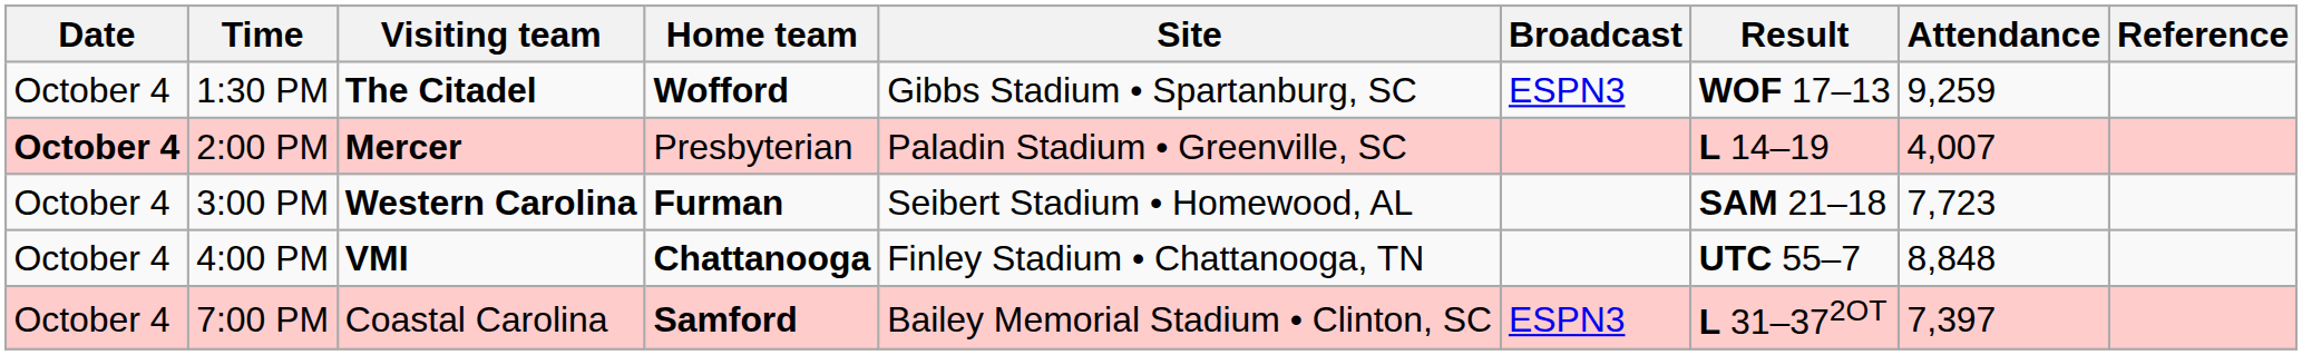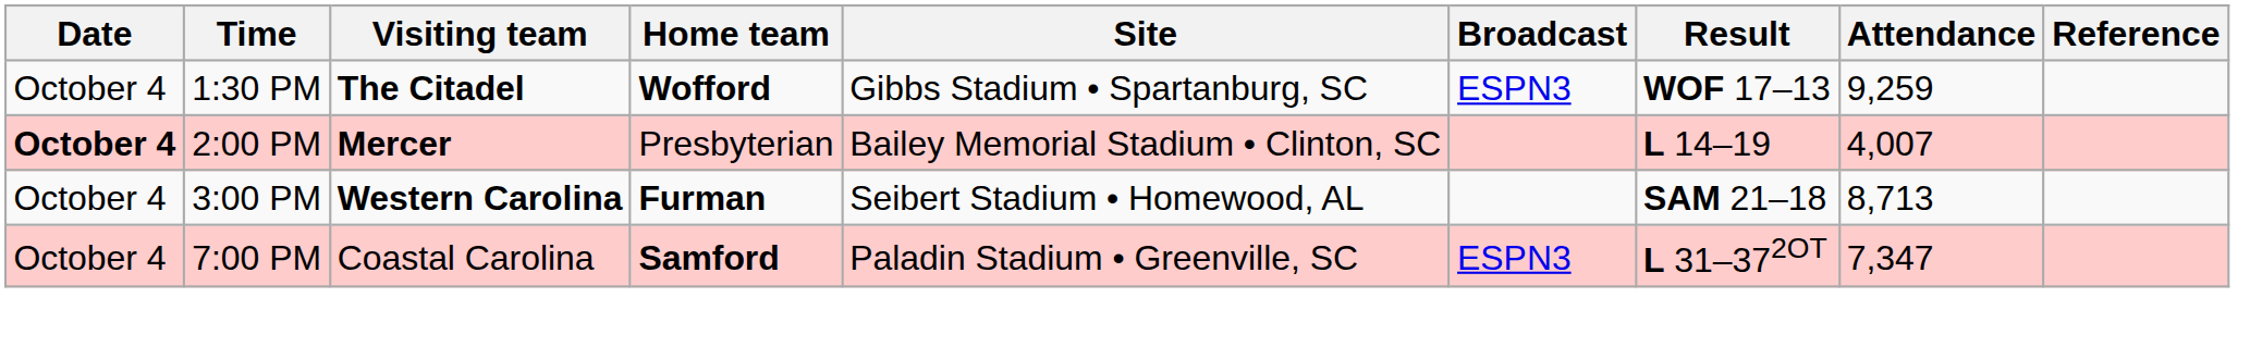 <table class="wikitable" style="font-size:95%;">
 <tr>
 <th>Date</th>
 <th>Time</th>
 <th>Visiting team</th>
 <th>Home team</th>
 <th>Site</th>
 <th>Broadcast</th>
 <th>Result</th>
 <th>Attendance</th>
 <th class="unsortable">Reference</th>
 </tr>
 <tr bgcolor=>
 <td>October 4</td>
 <td>1:30 PM</td>
 <td><strong>The Citadel</strong></td>
 <td><strong>Wofford</strong></td>
 <td>Gibbs Stadium • Spartanburg, SC</td>
 <td><a href='#'>ESPN3</a></td>
 <td><strong>WOF</strong> 17–13</td>
 <td>9,259</td>
 <td></td>
 </tr>
 <tr bgcolor=ffcccc>
 <td><strong>October 4</strong></td>
 <td>2:00 PM</td>
 <td><strong>Mercer</strong></td>
 <td>Presbyterian</td>
-<td>Paladin Stadium • Greenville, SC</td>
+<td>Bailey Memorial Stadium • Clinton, SC</td>
 <td></td>
 <td><strong>L</strong> 14–19</td>
 <td>4,007</td>
 <td></td>
 </tr>
 <tr bgcolor=>
 <td>October 4</td>
 <td>3:00 PM</td>
 <td><strong>Western Carolina</strong></td>
 <td><strong>Furman</strong></td>
 <td>Seibert Stadium • Homewood, AL</td>
 <td></td>
 <td><strong>SAM</strong> 21–18</td>
-<td>7,723</td>
-<td></td>
-</tr>
-<tr bgcolor=>
-<td>October 4</td>
-<td>4:00 PM</td>
-<td><strong>VMI</strong></td>
-<td><strong>Chattanooga</strong></td>
-<td>Finley Stadium • Chattanooga, TN</td>
-<td></td>
-<td><strong>UTC</strong> 55–7</td>
-<td>8,848</td>
+<td>8,713</td>
 <td></td>
 </tr>
 <tr bgcolor=ffcccc>
 <td>October 4</td>
 <td>7:00 PM</td>
 <td>Coastal Carolina</td>
 <td><strong>Samford</strong></td>
-<td>Bailey Memorial Stadium • Clinton, SC</td>
+<td>Paladin Stadium • Greenville, SC</td>
 <td><a href='#'>ESPN3</a></td>
 <td><strong>L</strong> 31–37<sup>2OT</sup></td>
-<td>7,397</td>
+<td>7,347</td>
 <td></td>
 </tr>
 </table>
